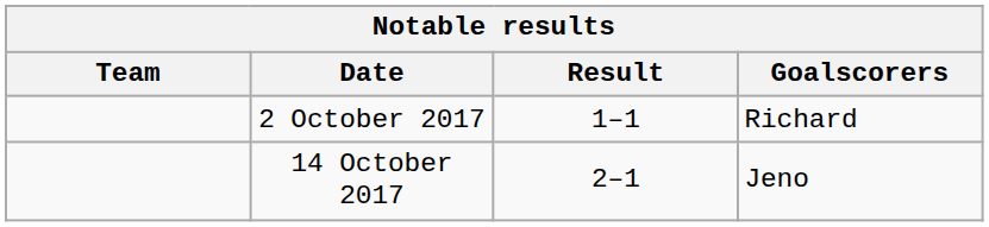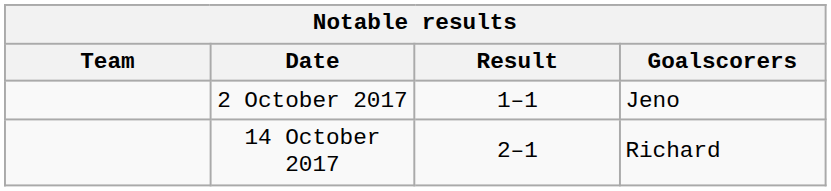 <table class="wikitable" style="text-align: center; font-size: 90%;">
 <tr>
 <th colspan=10>Notable results</th>
 </tr>
 <tr>
 <th width=100>Team</th>
 <th width=100>Date</th>
 <th width=100>Result</th>
 <th width=100>Goalscorers</th>
 </tr>
 <tr>
 <td align=left></td>
 <td>2 October 2017</td>
 <td>1–1</td>
-<td align=left>Richard </td>
+<td align=left>Jeno </td>
 </tr>
 <tr>
 <td align=left></td>
 <td>14 October 2017</td>
 <td>2–1</td>
-<td align=left>Jeno </td>
+<td align=left>Richard </td>
 </tr>
 </table>
